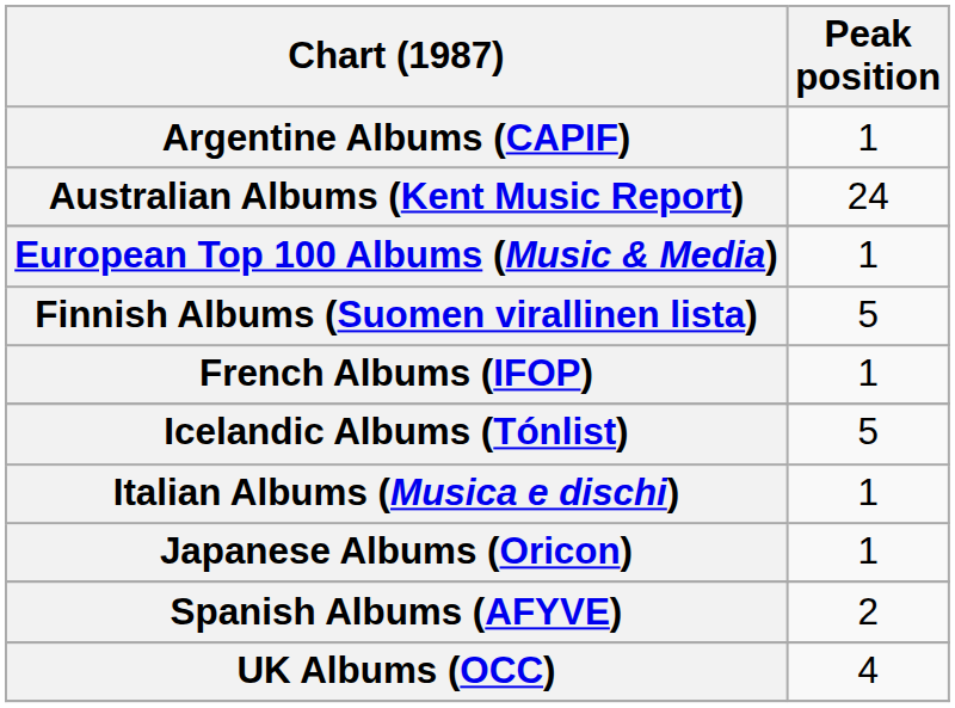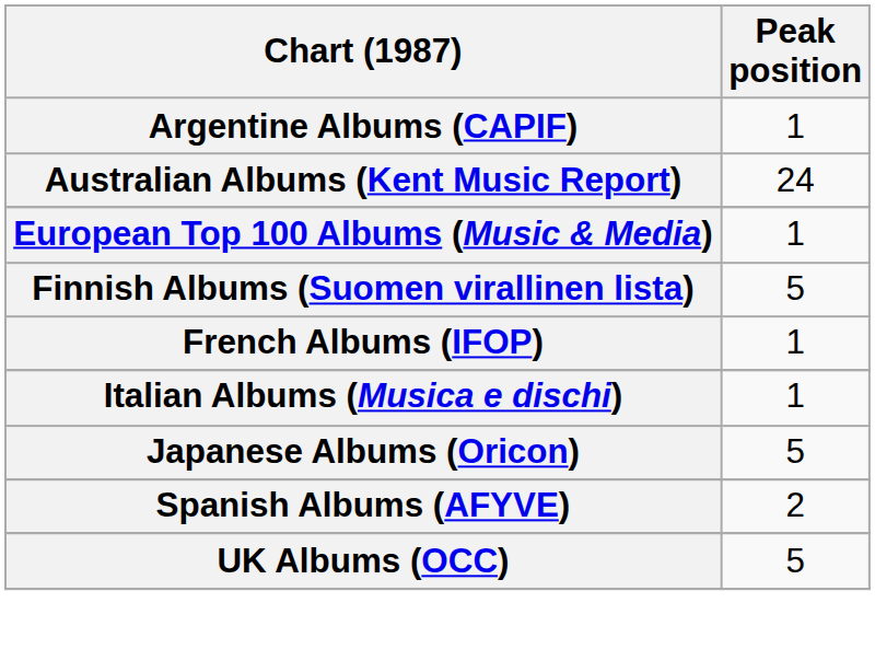 <table class="wikitable sortable plainrowheaders" style="text-align:center">
 <tr>
 <th scope="col">Chart (1987)</th>
 <th scope="col">Peak<br>position</th>
 </tr>
 <tr>
 <th scope="row">Argentine Albums (<a href='#'>CAPIF</a>) </th>
 <td>1</td>
 </tr>
 <tr>
 <th scope="row">Australian Albums (<a href='#'>Kent Music Report</a>)</th>
 <td>24</td>
 </tr>
 <tr>
 </tr>
 <tr>
 </tr>
 <tr>
 </tr>
 <tr>
 <th scope="row"><a href='#'>European Top 100 Albums</a> (<em><a href='#'>Music & Media</a></em>)</th>
 <td>1</td>
 </tr>
 <tr>
 <th scope="row">Finnish Albums (<a href='#'>Suomen virallinen lista</a>)</th>
 <td>5</td>
 </tr>
 <tr>
 <th scope="row">French Albums (<a href='#'>IFOP</a>)</th>
 <td>1</td>
 </tr>
 <tr>
 </tr>
 <tr>
-<th scope="row">Icelandic Albums (<a href='#'>Tónlist</a>)</th>
-<td>5</td>
-</tr>
-<tr>
 <th scope="row">Italian Albums (<em><a href='#'>Musica e dischi</a></em>) </th>
 <td>1</td>
 </tr>
 <tr>
 <th scope="row">Japanese Albums (<a href='#'>Oricon</a>)</th>
-<td>1</td>
+<td>5</td>
 </tr>
 <tr>
 </tr>
 <tr>
 </tr>
 <tr>
 <th scope="row">Spanish Albums (<a href='#'>AFYVE</a>)</th>
 <td>2</td>
 </tr>
 <tr>
 </tr>
 <tr>
 </tr>
 <tr>
 <th scope="row">UK Albums (<a href='#'>OCC</a>)</th>
-<td>4</td>
+<td>5</td>
 </tr>
 <tr>
 </tr>
 </table>
